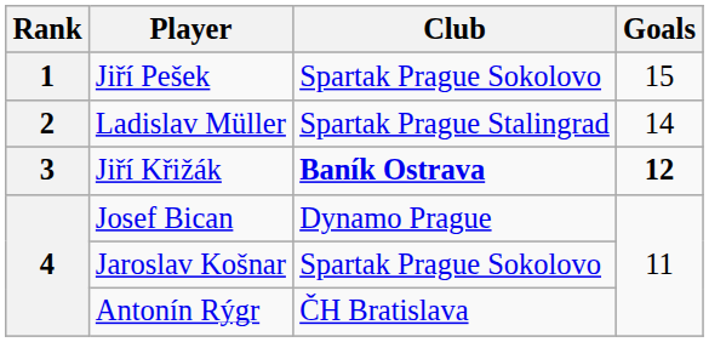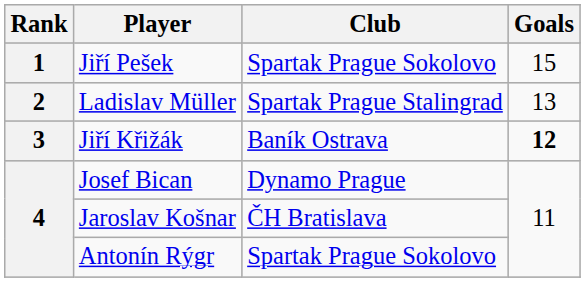 <table class="wikitable" style="text-align:center">
 <tr>
 <th>Rank</th>
 <th>Player</th>
 <th>Club</th>
 <th>Goals</th>
 </tr>
 <tr>
 <th>1</th>
 <td align="left"> <a href='#'>Jiří Pešek</a></td>
 <td align="left"><a href='#'>Spartak Prague Sokolovo</a></td>
 <td>15</td>
 </tr>
 <tr>
 <th>2</th>
 <td align="left"> <a href='#'>Ladislav Müller</a></td>
 <td align="left"><a href='#'>Spartak Prague Stalingrad</a></td>
-<td>14</td>
+<td>13</td>
 </tr>
 <tr>
 <th>3</th>
 <td align="left"> <a href='#'>Jiří Křižák</a></td>
-<td align="left"><strong><a href='#'>Baník Ostrava</a></strong></td>
+<td align="left"><a href='#'>Baník Ostrava</a></td>
 <td><strong>12</strong></td>
 </tr>
 <tr>
 <th rowspan="3">4</th>
 <td align="left"> <a href='#'>Josef Bican</a></td>
 <td align="left"><a href='#'>Dynamo Prague</a></td>
 <td rowspan="3">11</td>
 </tr>
 <tr>
 <td align="left"> <a href='#'>Jaroslav Košnar</a></td>
-<td align="left"><a href='#'>Spartak Prague Sokolovo</a></td>
+<td align="left"><a href='#'>ČH Bratislava</a></td>
 </tr>
 <tr>
 <td align="left"> <a href='#'>Antonín Rýgr</a></td>
-<td align="left"><a href='#'>ČH Bratislava</a></td>
+<td align="left"><a href='#'>Spartak Prague Sokolovo</a></td>
 </tr>
 </table>
